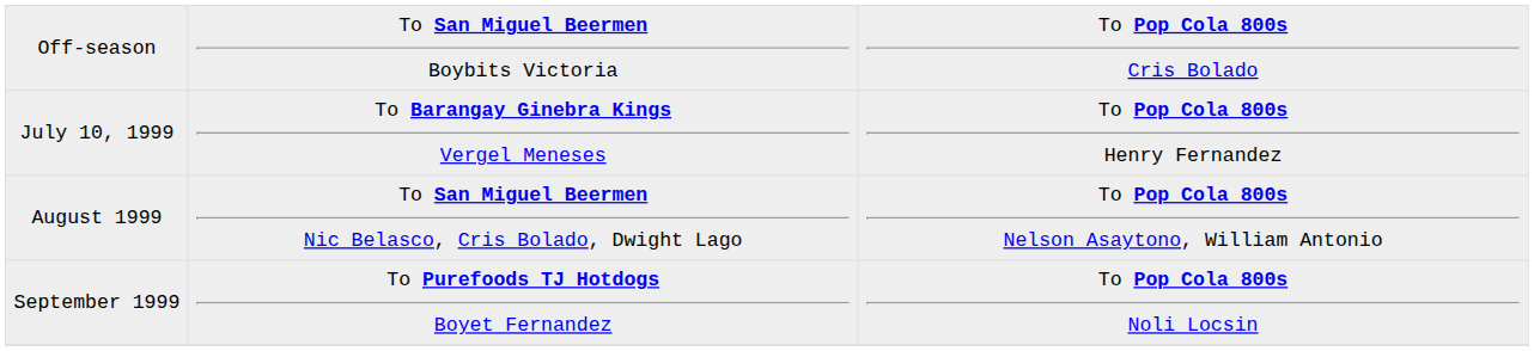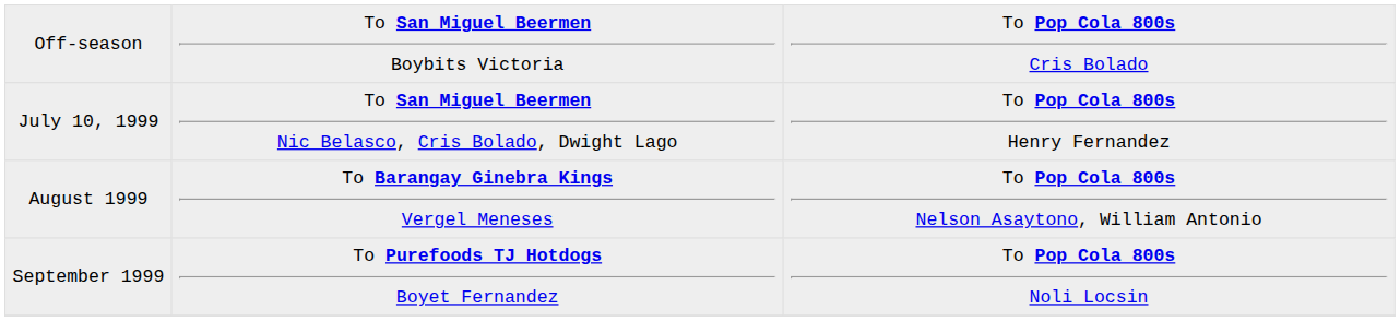 <table border=1 style="border-collapse:collapse; text-align: center" bordercolor="#DFDFDF"  cellpadding="5">
 <tr bgcolor="eeeeee">
 <td style="width:12%">Off-season <br></td>
 <td style="width:44%" valign="top">To <strong><a href='#'>San Miguel Beermen</a></strong><hr>Boybits Victoria</td>
 <td style="width:44%" valign="top">To <strong><a href='#'>Pop Cola 800s</a></strong><hr><a href='#'>Cris Bolado</a></td>
 </tr>
 <tr bgcolor="eeeeee">
 <td style="width:12%">July 10, 1999 <br></td>
-<td style="width:44%" valign="top">To <strong><a href='#'>Barangay Ginebra Kings</a></strong><hr><a href='#'>Vergel Meneses</a></td>
+<td style="width:44%" valign="top">To <strong><a href='#'>San Miguel Beermen</a></strong><hr><a href='#'>Nic Belasco</a>, <a href='#'>Cris Bolado</a>, Dwight Lago</td>
 <td style="width:44%" valign="top">To <strong><a href='#'>Pop Cola 800s</a></strong><hr>Henry Fernandez</td>
 </tr>
 <tr bgcolor="eeeeee">
 <td style="width:12%">August 1999 <br></td>
-<td style="width:44%" valign="top">To <strong><a href='#'>San Miguel Beermen</a></strong><hr><a href='#'>Nic Belasco</a>, <a href='#'>Cris Bolado</a>, Dwight Lago</td>
+<td style="width:44%" valign="top">To <strong><a href='#'>Barangay Ginebra Kings</a></strong><hr><a href='#'>Vergel Meneses</a></td>
 <td style="width:44%" valign="top">To <strong><a href='#'>Pop Cola 800s</a></strong><hr><a href='#'>Nelson Asaytono</a>, William Antonio</td>
 </tr>
 <tr bgcolor="eeeeee">
 <td style="width:12%">September 1999 <br></td>
 <td style="width:44%" valign="top">To <strong><a href='#'>Purefoods TJ Hotdogs</a></strong><hr><a href='#'>Boyet Fernandez</a></td>
 <td style="width:44%" valign="top">To <strong><a href='#'>Pop Cola 800s</a></strong><hr><a href='#'>Noli Locsin</a></td>
 </tr>
 <tr>
 </tr>
 </table>
